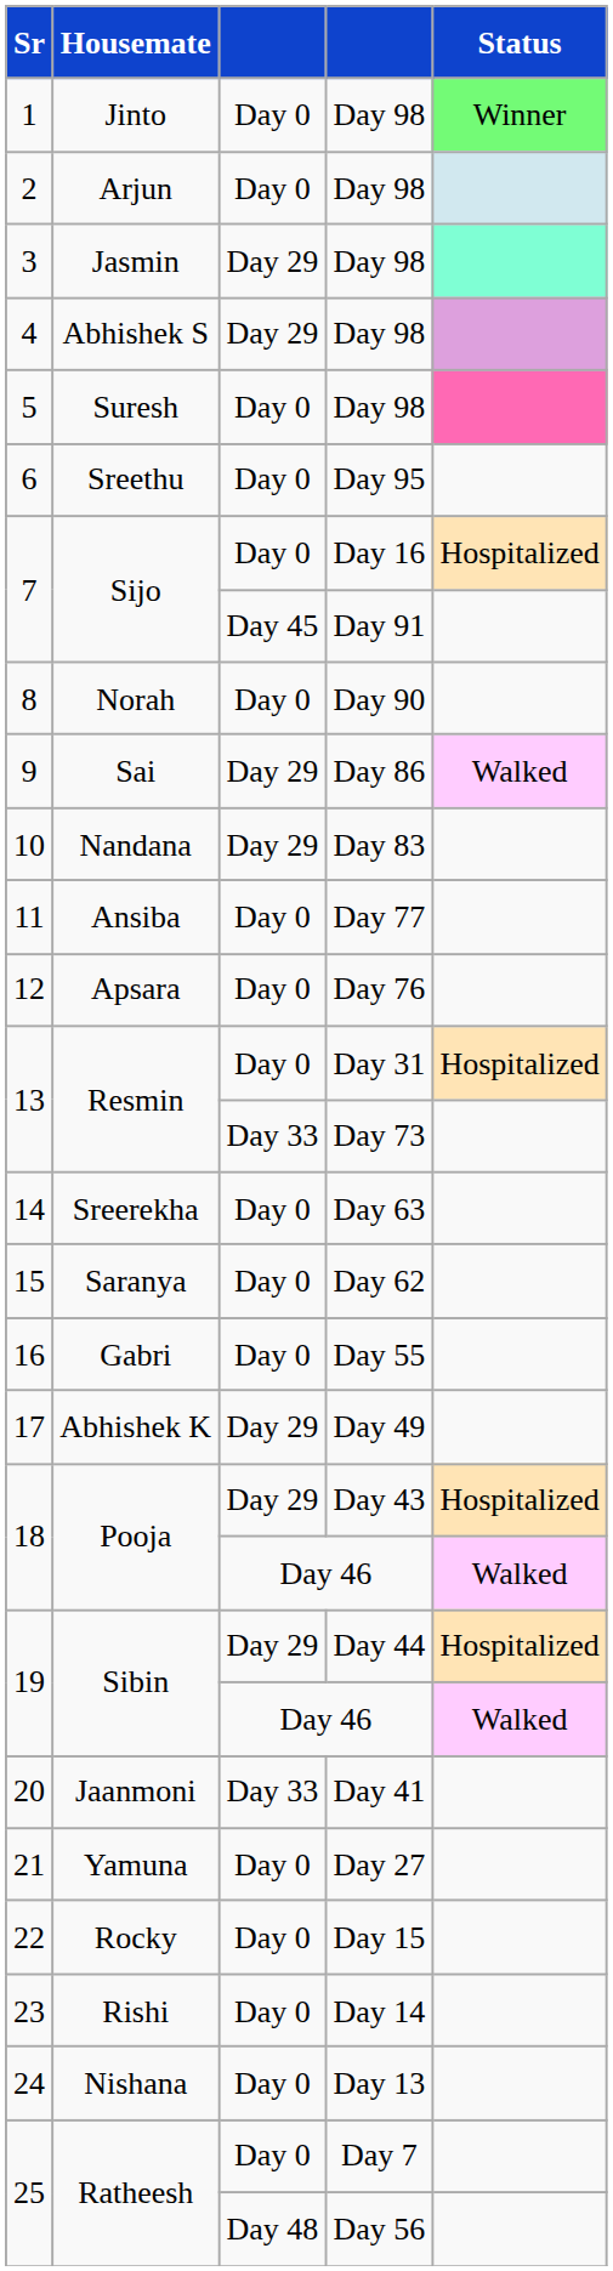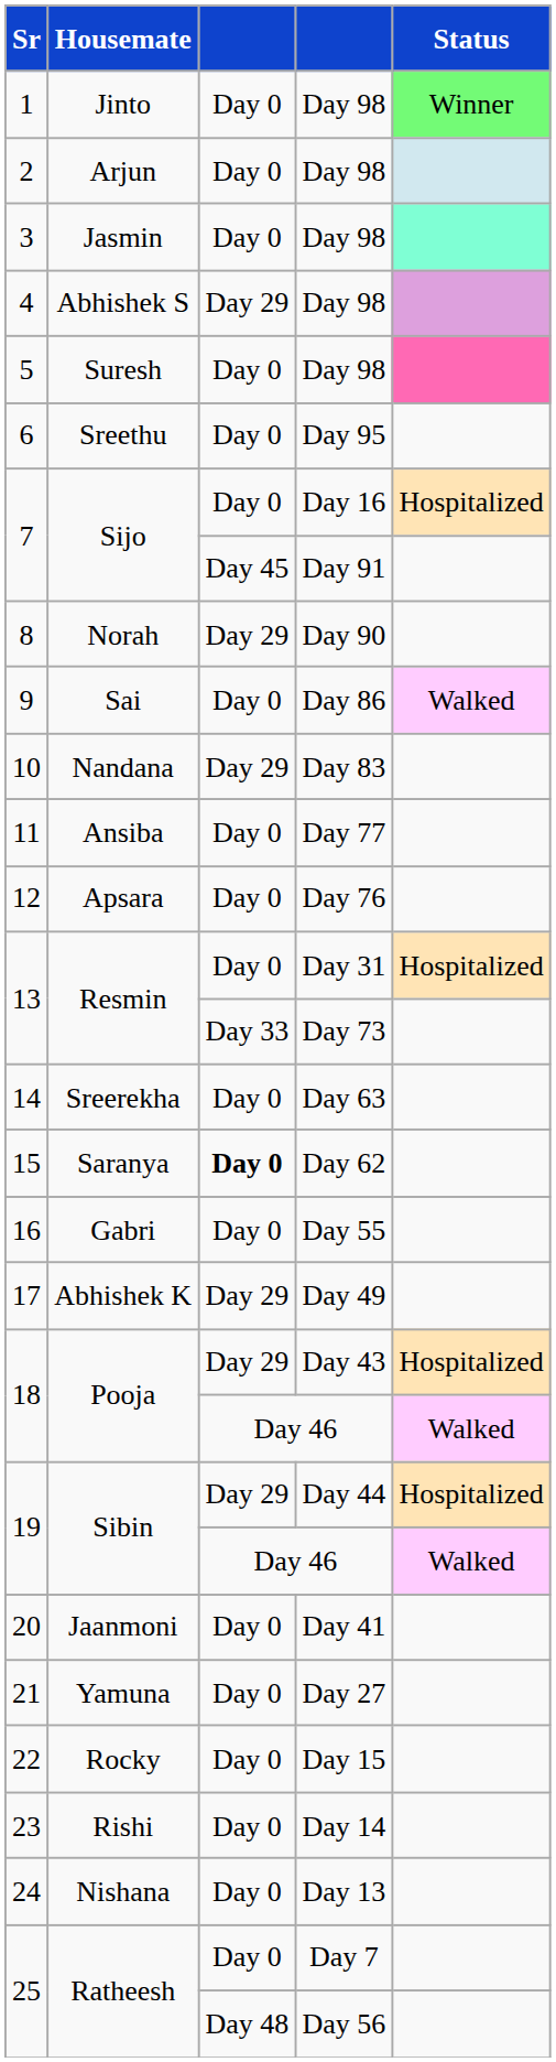 <table class="wikitable sortable" style=" text-align:center; font-size:85%; line-height:25px; width:auto;">
 <tr>
 <th scope="col" style="background:#0E43CD; color:white;">Sr</th>
 <th scope="col" style="background:#0E43CD; color:white;">Housemate</th>
 <th scope="col" style="background:#0E43CD; color:white;"></th>
 <th scope="col" style="background:#0E43CD; color:white;"></th>
 <th scope="col" style="background:#0E43CD; color:white;">Status</th>
 </tr>
 <tr>
 <td>1</td>
 <td>Jinto</td>
 <td>Day 0</td>
 <td>Day 98</td>
 <td style="background:#73FB76">Winner</td>
 </tr>
 <tr>
 <td>2</td>
 <td>Arjun</td>
 <td>Day 0</td>
 <td>Day 98</td>
 <td style="background:#D1E8EF"></td>
 </tr>
 <tr>
 <td>3</td>
 <td>Jasmin</td>
-<td>Day 29</td>
+<td>Day 0</td>
 <td>Day 98</td>
 <td style="background:#7FFFD4;"></td>
 </tr>
 <tr>
 <td>4</td>
 <td>Abhishek S</td>
 <td>Day 29</td>
 <td>Day 98</td>
 <td style="background:#DDA0DD;"></td>
 </tr>
 <tr>
 <td>5</td>
 <td>Suresh</td>
 <td>Day 0</td>
 <td>Day 98</td>
 <td style="background:#FF69B4"></td>
 </tr>
 <tr>
 <td>6</td>
 <td>Sreethu</td>
 <td>Day 0</td>
 <td>Day 95</td>
 <td></td>
 </tr>
 <tr>
 <td rowspan=2>7</td>
 <td rowspan=2>Sijo</td>
 <td>Day 0</td>
 <td>Day 16</td>
 <td style="background:#FFE4B5">Hospitalized</td>
 </tr>
 <tr>
 <td>Day 45</td>
 <td>Day 91</td>
 <td></td>
 </tr>
 <tr>
 <td>8</td>
 <td>Norah</td>
-<td>Day 0</td>
+<td>Day 29</td>
 <td>Day 90</td>
 <td></td>
 </tr>
 <tr>
 <td>9</td>
 <td>Sai</td>
-<td>Day 29</td>
+<td>Day 0</td>
 <td>Day 86</td>
 <td style="background:#fcf">Walked</td>
 </tr>
 <tr>
 <td>10</td>
 <td>Nandana</td>
 <td>Day 29</td>
 <td>Day 83</td>
 <td></td>
 </tr>
 <tr>
 <td>11</td>
 <td>Ansiba</td>
 <td>Day 0</td>
 <td>Day 77</td>
 <td></td>
 </tr>
 <tr>
 <td>12</td>
 <td>Apsara</td>
 <td>Day 0</td>
 <td>Day 76</td>
 <td></td>
 </tr>
 <tr>
 <td rowspan=2>13</td>
 <td rowspan=2>Resmin</td>
 <td>Day 0</td>
 <td>Day 31</td>
 <td style="background:#FFE4B5">Hospitalized</td>
 </tr>
 <tr>
 <td>Day 33</td>
 <td>Day 73</td>
 <td></td>
 </tr>
 <tr>
 <td>14</td>
 <td>Sreerekha</td>
 <td>Day 0</td>
 <td>Day 63</td>
 <td></td>
 </tr>
 <tr>
 <td>15</td>
 <td>Saranya</td>
-<td>Day 0</td>
+<td><strong>Day 0</strong></td>
 <td>Day 62</td>
 <td></td>
 </tr>
 <tr>
 <td>16</td>
 <td>Gabri</td>
 <td>Day 0</td>
 <td>Day 55</td>
 <td></td>
 </tr>
 <tr>
 <td>17</td>
 <td>Abhishek K</td>
 <td>Day 29</td>
 <td>Day 49</td>
 <td></td>
 </tr>
 <tr>
 <td rowspan="2">18</td>
 <td rowspan="2">Pooja</td>
 <td>Day 29</td>
 <td>Day 43</td>
 <td style="background:#FFE4B5">Hospitalized</td>
 </tr>
 <tr>
 <td colspan=2>Day 46</td>
 <td style="background:#fcf">Walked</td>
 </tr>
 <tr>
 <td rowspan="2">19</td>
 <td rowspan="2">Sibin</td>
 <td>Day 29</td>
 <td>Day 44</td>
 <td style="background:#FFE4B5">Hospitalized</td>
 </tr>
 <tr>
 <td colspan=2>Day 46</td>
 <td style="background:#fcf">Walked</td>
 </tr>
 <tr>
 <td>20</td>
 <td>Jaanmoni</td>
-<td>Day 33</td>
+<td>Day 0</td>
 <td>Day 41</td>
 <td></td>
 </tr>
 <tr>
 <td>21</td>
 <td>Yamuna</td>
 <td>Day 0</td>
 <td>Day 27</td>
 <td></td>
 </tr>
 <tr>
 <td>22</td>
 <td>Rocky</td>
 <td>Day 0</td>
 <td>Day 15</td>
 <td></td>
 </tr>
 <tr>
 <td>23</td>
 <td>Rishi</td>
 <td>Day 0</td>
 <td>Day 14</td>
 <td></td>
 </tr>
 <tr>
 <td>24</td>
 <td>Nishana</td>
 <td>Day 0</td>
 <td>Day 13</td>
 <td></td>
 </tr>
 <tr>
 <td rowspan="2">25</td>
 <td rowspan="2">Ratheesh</td>
 <td>Day 0</td>
 <td>Day 7</td>
 <td></td>
 </tr>
 <tr>
 <td>Day 48</td>
 <td>Day 56</td>
 <td></td>
 </tr>
 </table>
